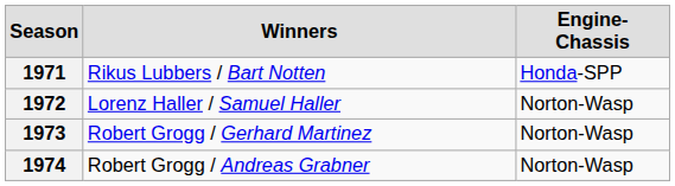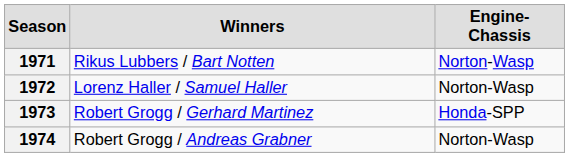 <table class="wikitable">
 <tr align="center" style="background:#dfdfdf;">
 <td width="50"><strong>Season</strong></td>
 <td width="350"><strong>Winners</strong></td>
 <td width="120"><strong>Engine-Chassis</strong></td>
 </tr>
 <tr>
 <th>1971</th>
 <td> <a href='#'>Rikus Lubbers</a> / <em><a href='#'>Bart Notten</a></em></td>
-<td><a href='#'>Honda</a>-SPP</td>
+<td><a href='#'>Norton</a>-<a href='#'>Wasp</a></td>
 </tr>
 <tr>
 <th>1972</th>
 <td> <a href='#'>Lorenz Haller</a> / <em><a href='#'>Samuel Haller</a></em></td>
 <td>Norton-Wasp</td>
 </tr>
 <tr>
 <th>1973</th>
 <td> <a href='#'>Robert Grogg</a> / <em><a href='#'>Gerhard Martinez</a></em></td>
-<td>Norton-Wasp</td>
+<td><a href='#'>Honda</a>-SPP</td>
 </tr>
 <tr>
 <th>1974</th>
 <td> Robert Grogg / <em><a href='#'>Andreas Grabner</a></em></td>
 <td>Norton-Wasp</td>
 </tr>
 </table>
